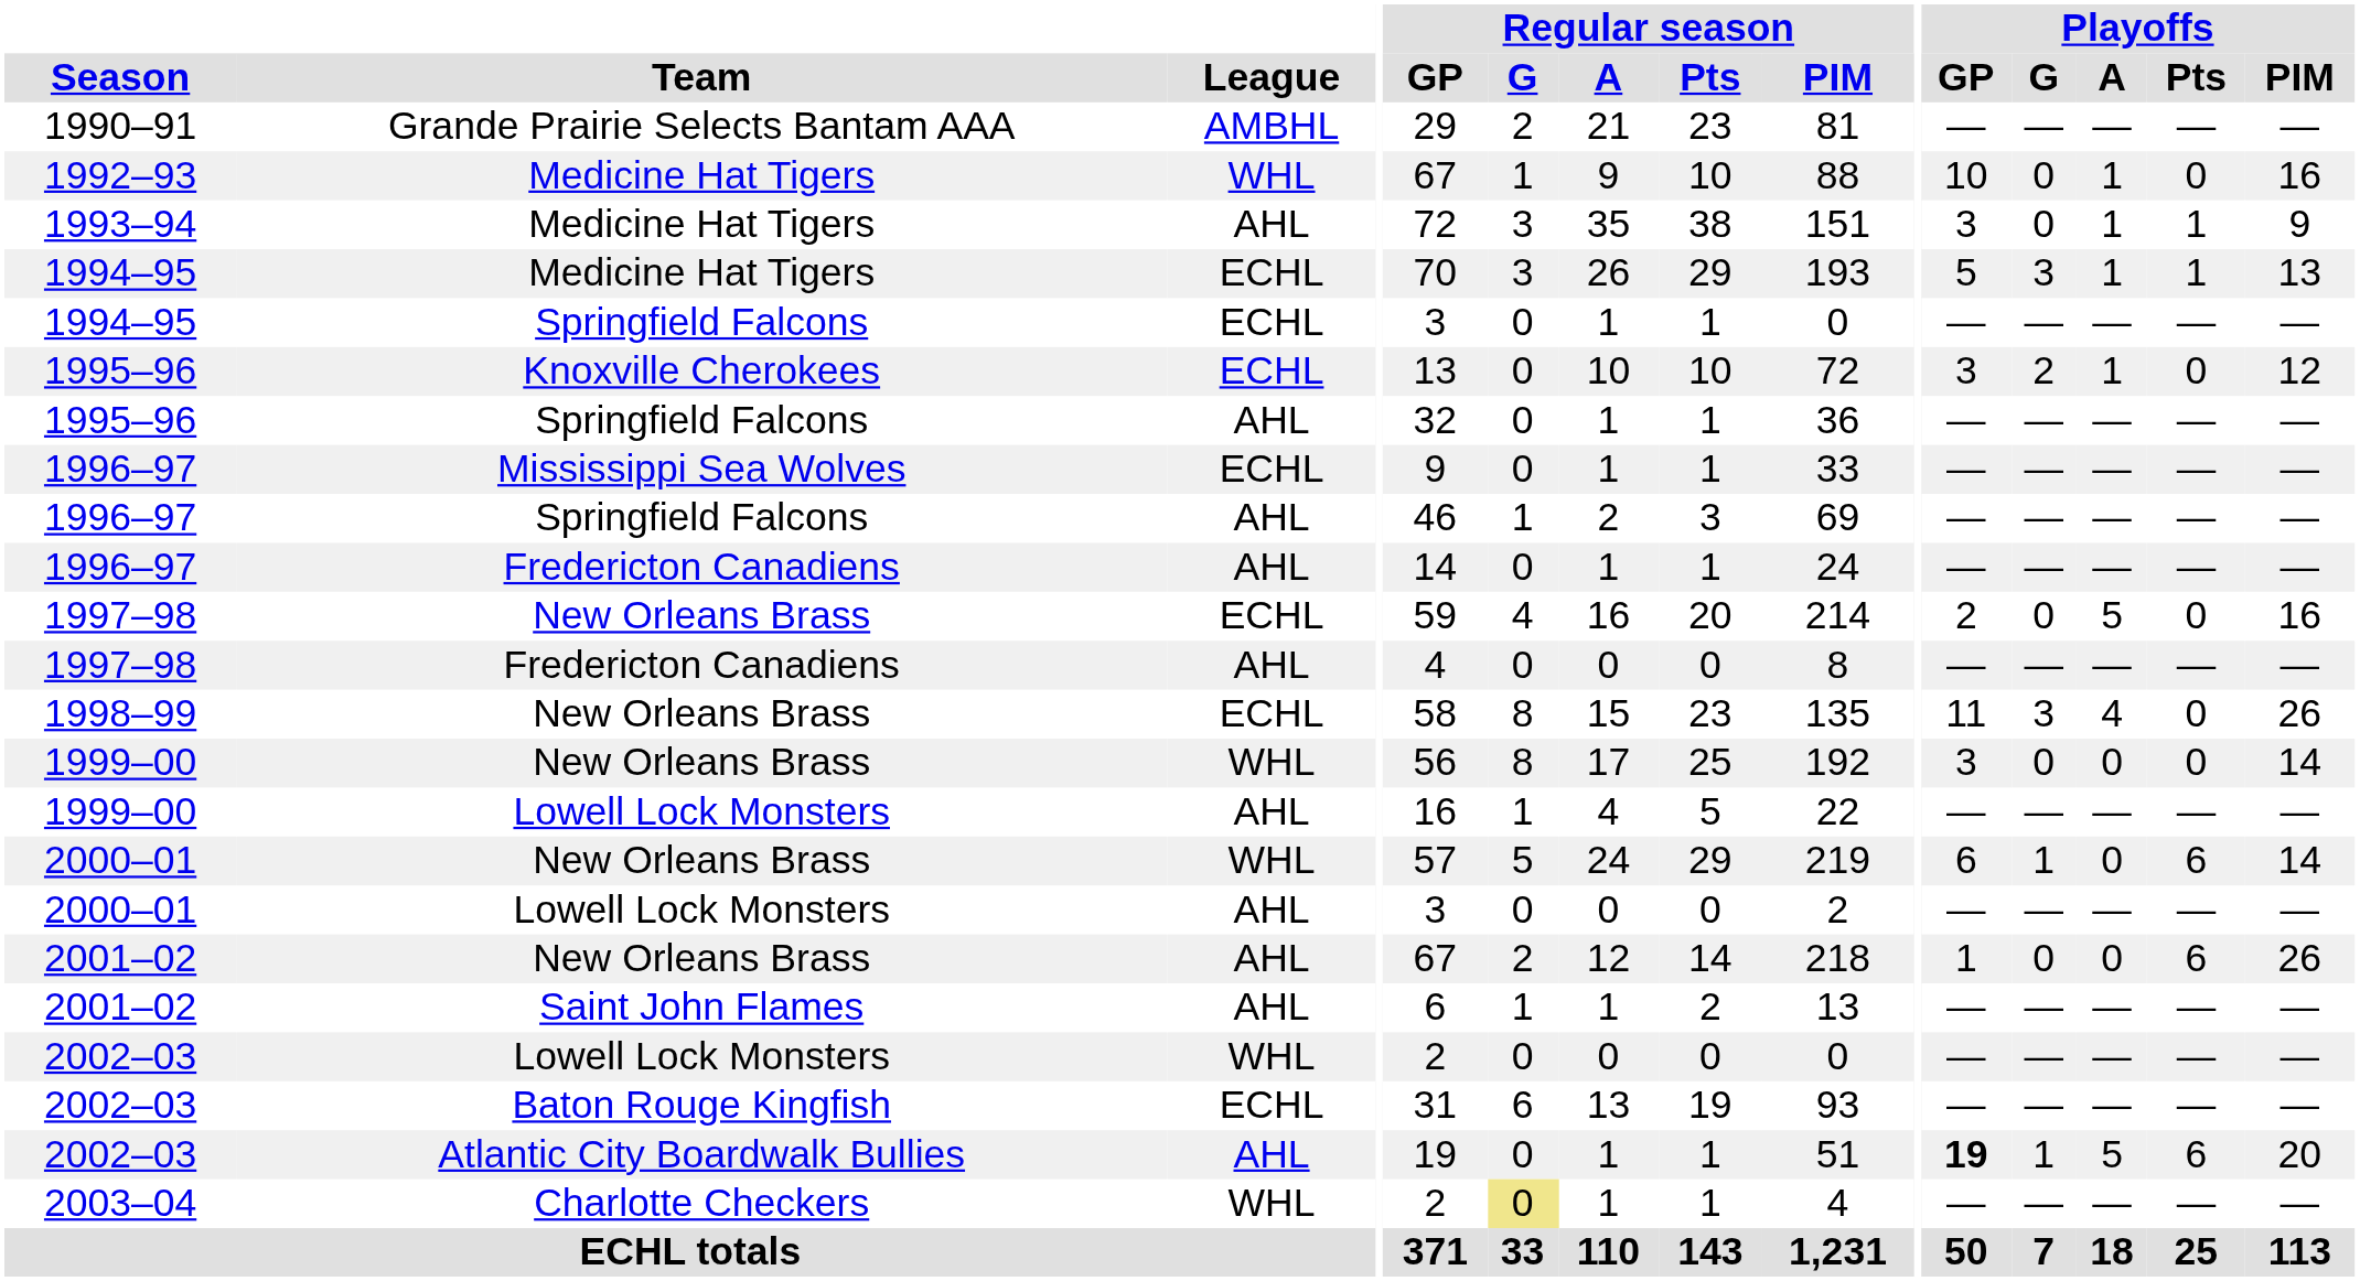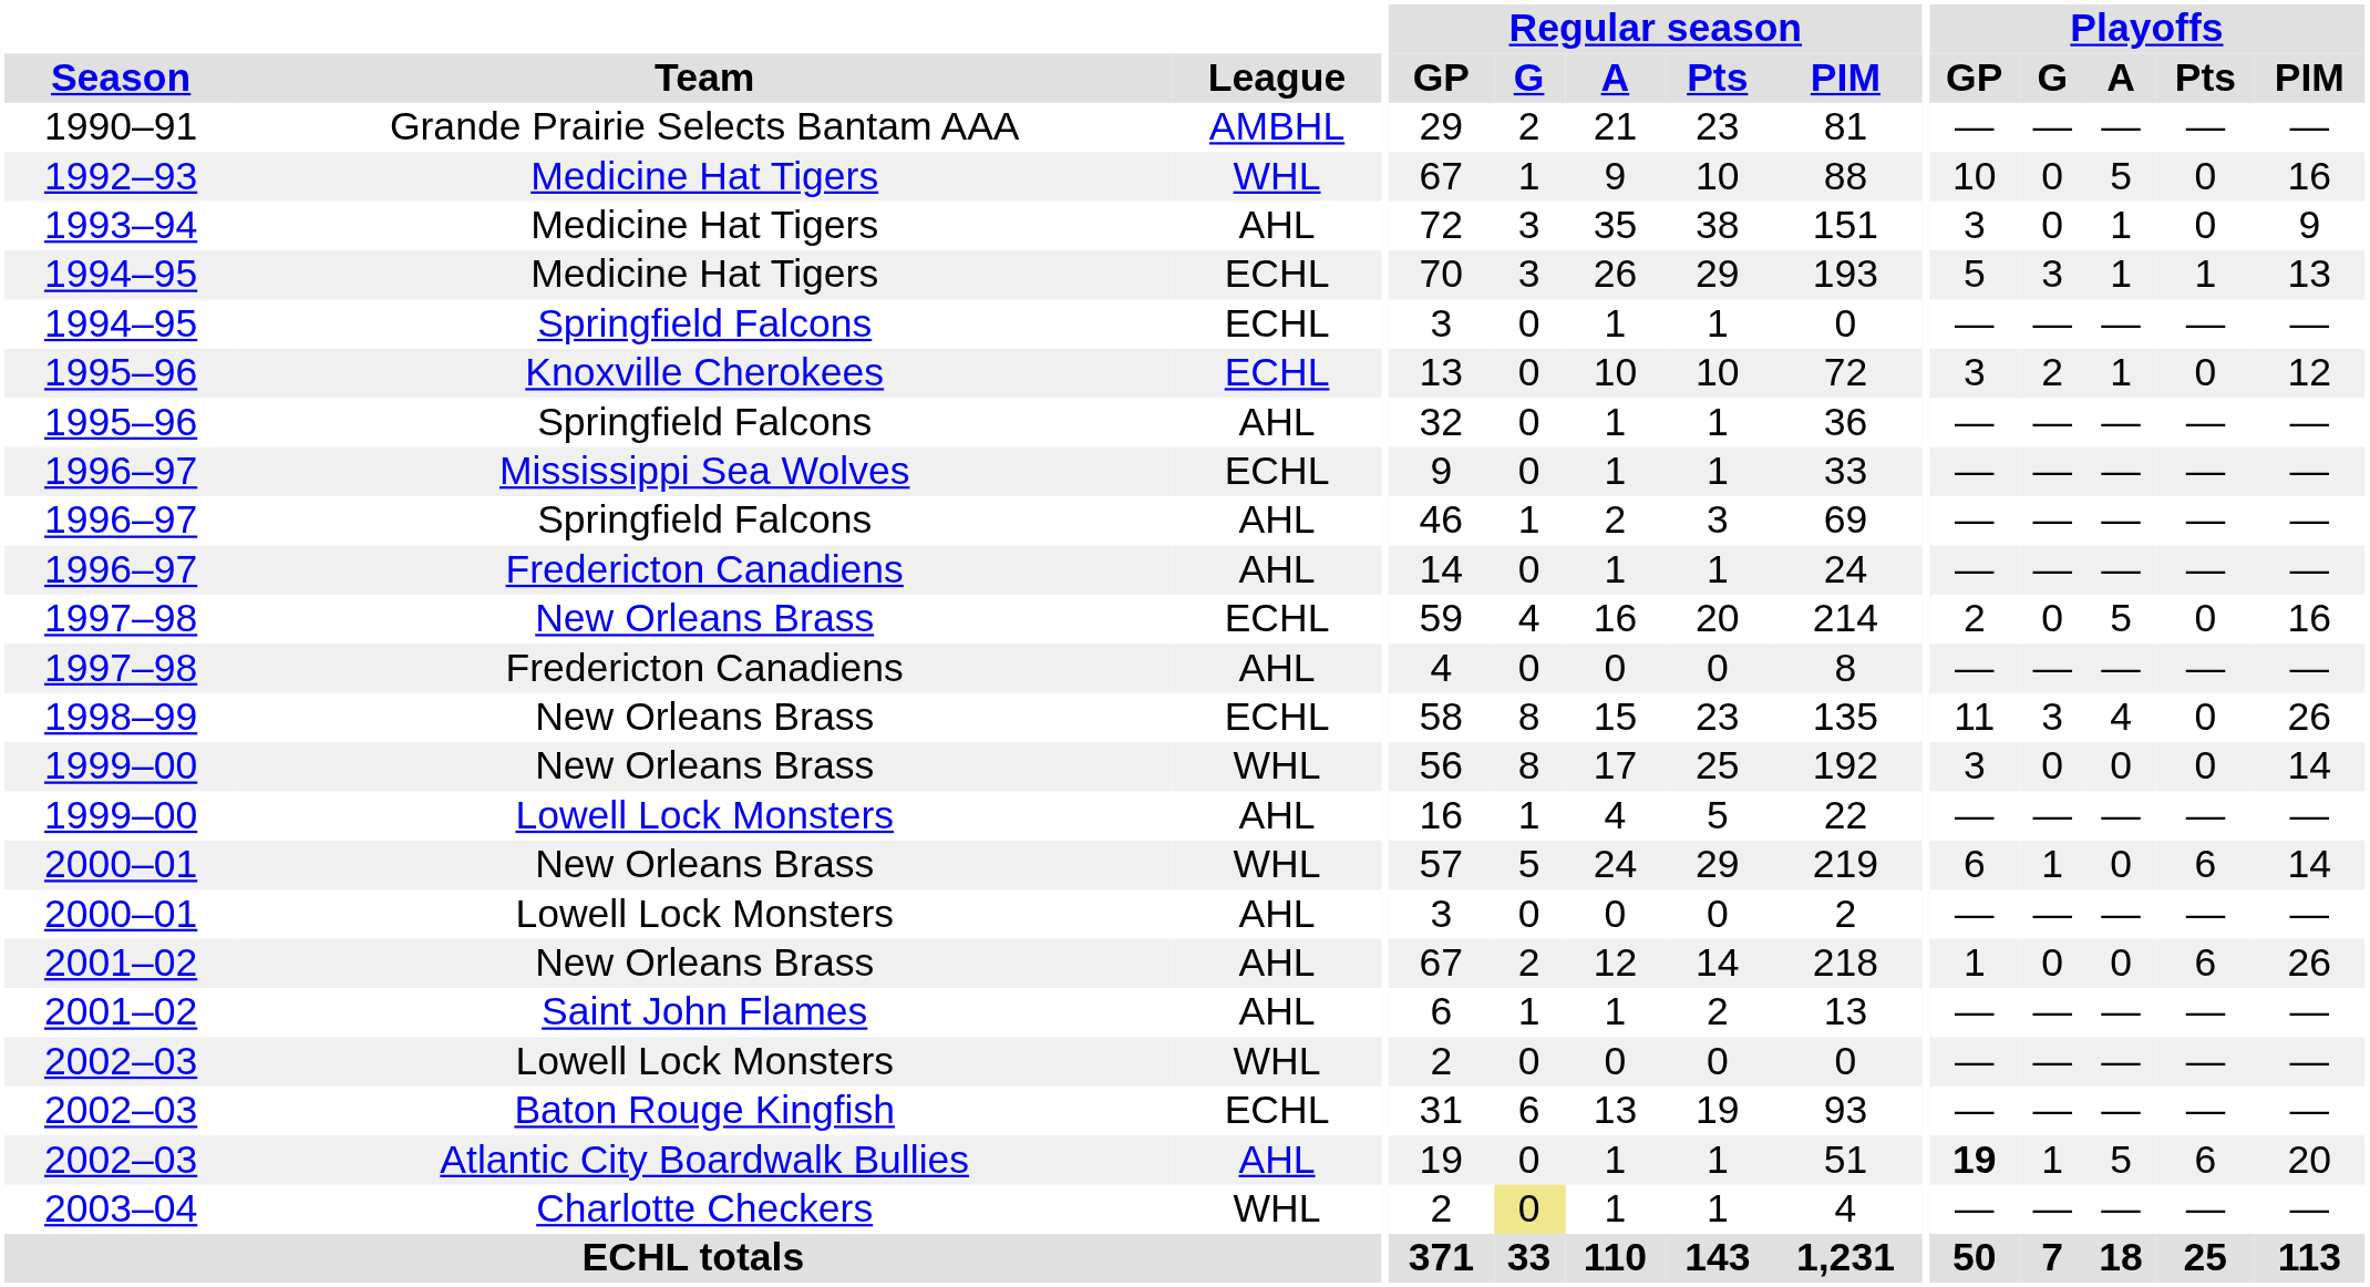 <table border="0" cellpadding="1" cellspacing="0" style="text-align:center; width:60em">
 <tr bgcolor="#e0e0e0">
 <th colspan="3" bgcolor="#ffffff"></th>
 <th rowspan="99" bgcolor="#ffffff"></th>
 <th colspan="5"><a href='#'>Regular season</a></th>
 <th rowspan="99" bgcolor="#ffffff"></th>
 <th colspan="5"><a href='#'>Playoffs</a></th>
 </tr>
 <tr bgcolor="#e0e0e0">
 <th><a href='#'>Season</a></th>
 <th>Team</th>
 <th>League</th>
 <th>GP</th>
 <th><a href='#'>G</a></th>
 <th><a href='#'>A</a></th>
 <th><a href='#'>Pts</a></th>
 <th><a href='#'>PIM</a></th>
 <th>GP</th>
 <th>G</th>
 <th>A</th>
 <th>Pts</th>
 <th>PIM</th>
 </tr>
 <tr>
 <td>1990–91</td>
 <td>Grande Prairie Selects Bantam AAA</td>
 <td><a href='#'>AMBHL</a></td>
 <td>29</td>
 <td>2</td>
 <td>21</td>
 <td>23</td>
 <td>81</td>
 <td>—</td>
 <td>—</td>
 <td>—</td>
 <td>—</td>
 <td>—</td>
 </tr>
 <tr bgcolor="#f0f0f0">
 <td><a href='#'>1992–93</a></td>
 <td><a href='#'>Medicine Hat Tigers</a></td>
 <td><a href='#'>WHL</a></td>
 <td>67</td>
 <td>1</td>
 <td>9</td>
 <td>10</td>
 <td>88</td>
 <td>10</td>
 <td>0</td>
-<td>1</td>
+<td>5</td>
 <td>0</td>
 <td>16</td>
 </tr>
 <tr>
 <td><a href='#'>1993–94</a></td>
 <td>Medicine Hat Tigers</td>
 <td>AHL</td>
 <td>72</td>
 <td>3</td>
 <td>35</td>
 <td>38</td>
 <td>151</td>
 <td>3</td>
 <td>0</td>
 <td>1</td>
-<td>1</td>
+<td>0</td>
 <td>9</td>
 </tr>
 <tr bgcolor="#f0f0f0">
 <td><a href='#'>1994–95</a></td>
 <td>Medicine Hat Tigers</td>
 <td>ECHL</td>
 <td>70</td>
 <td>3</td>
 <td>26</td>
 <td>29</td>
 <td>193</td>
 <td>5</td>
 <td>3</td>
 <td>1</td>
 <td>1</td>
 <td>13</td>
 </tr>
 <tr>
 <td><a href='#'>1994–95</a></td>
 <td><a href='#'>Springfield Falcons</a></td>
 <td>ECHL</td>
 <td>3</td>
 <td>0</td>
 <td>1</td>
 <td>1</td>
 <td>0</td>
 <td>—</td>
 <td>—</td>
 <td>—</td>
 <td>—</td>
 <td>—</td>
 </tr>
 <tr bgcolor="#f0f0f0">
 <td><a href='#'>1995–96</a></td>
 <td><a href='#'>Knoxville Cherokees</a></td>
 <td><a href='#'>ECHL</a></td>
 <td>13</td>
 <td>0</td>
 <td>10</td>
 <td>10</td>
 <td>72</td>
 <td>3</td>
 <td>2</td>
 <td>1</td>
 <td>0</td>
 <td>12</td>
 </tr>
 <tr>
 <td><a href='#'>1995–96</a></td>
 <td>Springfield Falcons</td>
 <td>AHL</td>
 <td>32</td>
 <td>0</td>
 <td>1</td>
 <td>1</td>
 <td>36</td>
 <td>—</td>
 <td>—</td>
 <td>—</td>
 <td>—</td>
 <td>—</td>
 </tr>
 <tr bgcolor="#f0f0f0">
 <td><a href='#'>1996–97</a></td>
 <td><a href='#'>Mississippi Sea Wolves</a></td>
 <td>ECHL</td>
 <td>9</td>
 <td>0</td>
 <td>1</td>
 <td>1</td>
 <td>33</td>
 <td>—</td>
 <td>—</td>
 <td>—</td>
 <td>—</td>
 <td>—</td>
 </tr>
 <tr>
 <td><a href='#'>1996–97</a></td>
 <td>Springfield Falcons</td>
 <td>AHL</td>
 <td>46</td>
 <td>1</td>
 <td>2</td>
 <td>3</td>
 <td>69</td>
 <td>—</td>
 <td>—</td>
 <td>—</td>
 <td>—</td>
 <td>—</td>
 </tr>
 <tr bgcolor="#f0f0f0">
 <td><a href='#'>1996–97</a></td>
 <td><a href='#'>Fredericton Canadiens</a></td>
 <td>AHL</td>
 <td>14</td>
 <td>0</td>
 <td>1</td>
 <td>1</td>
 <td>24</td>
 <td>—</td>
 <td>—</td>
 <td>—</td>
 <td>—</td>
 <td>—</td>
 </tr>
 <tr>
 <td><a href='#'>1997–98</a></td>
 <td><a href='#'>New Orleans Brass</a></td>
 <td>ECHL</td>
 <td>59</td>
 <td>4</td>
 <td>16</td>
 <td>20</td>
 <td>214</td>
 <td>2</td>
 <td>0</td>
 <td>5</td>
 <td>0</td>
 <td>16</td>
 </tr>
 <tr bgcolor="#f0f0f0">
 <td><a href='#'>1997–98</a></td>
 <td>Fredericton Canadiens</td>
 <td>AHL</td>
 <td>4</td>
 <td>0</td>
 <td>0</td>
 <td>0</td>
 <td>8</td>
 <td>—</td>
 <td>—</td>
 <td>—</td>
 <td>—</td>
 <td>—</td>
 </tr>
 <tr>
 <td><a href='#'>1998–99</a></td>
 <td>New Orleans Brass</td>
 <td>ECHL</td>
 <td>58</td>
 <td>8</td>
 <td>15</td>
 <td>23</td>
 <td>135</td>
 <td>11</td>
 <td>3</td>
 <td>4</td>
 <td>0</td>
 <td>26</td>
 </tr>
 <tr bgcolor="#f0f0f0">
 <td><a href='#'>1999–00</a></td>
 <td>New Orleans Brass</td>
 <td>WHL</td>
 <td>56</td>
 <td>8</td>
 <td>17</td>
 <td>25</td>
 <td>192</td>
 <td>3</td>
 <td>0</td>
 <td>0</td>
 <td>0</td>
 <td>14</td>
 </tr>
 <tr>
 <td><a href='#'>1999–00</a></td>
 <td><a href='#'>Lowell Lock Monsters</a></td>
 <td>AHL</td>
 <td>16</td>
 <td>1</td>
 <td>4</td>
 <td>5</td>
 <td>22</td>
 <td>—</td>
 <td>—</td>
 <td>—</td>
 <td>—</td>
 <td>—</td>
 </tr>
 <tr bgcolor="#f0f0f0">
 <td><a href='#'>2000–01</a></td>
 <td>New Orleans Brass</td>
 <td>WHL</td>
 <td>57</td>
 <td>5</td>
 <td>24</td>
 <td>29</td>
 <td>219</td>
 <td>6</td>
 <td>1</td>
 <td>0</td>
 <td>6</td>
 <td>14</td>
 </tr>
 <tr>
 <td><a href='#'>2000–01</a></td>
 <td>Lowell Lock Monsters</td>
 <td>AHL</td>
 <td>3</td>
 <td>0</td>
 <td>0</td>
 <td>0</td>
 <td>2</td>
 <td>—</td>
 <td>—</td>
 <td>—</td>
 <td>—</td>
 <td>—</td>
 </tr>
 <tr bgcolor="#f0f0f0">
 <td><a href='#'>2001–02</a></td>
 <td>New Orleans Brass</td>
 <td>AHL</td>
 <td>67</td>
 <td>2</td>
 <td>12</td>
 <td>14</td>
 <td>218</td>
 <td>1</td>
 <td>0</td>
 <td>0</td>
 <td>6</td>
 <td>26</td>
 </tr>
 <tr>
 <td><a href='#'>2001–02</a></td>
 <td><a href='#'>Saint John Flames</a></td>
 <td>AHL</td>
 <td>6</td>
 <td>1</td>
 <td>1</td>
 <td>2</td>
 <td>13</td>
 <td>—</td>
 <td>—</td>
 <td>—</td>
 <td>—</td>
 <td>—</td>
 </tr>
 <tr bgcolor="#f0f0f0">
 <td><a href='#'>2002–03</a></td>
 <td>Lowell Lock Monsters</td>
 <td>WHL</td>
 <td>2</td>
 <td>0</td>
 <td>0</td>
 <td>0</td>
 <td>0</td>
 <td>—</td>
 <td>—</td>
 <td>—</td>
 <td>—</td>
 <td>—</td>
 </tr>
 <tr>
 <td><a href='#'>2002–03</a></td>
 <td><a href='#'>Baton Rouge Kingfish</a></td>
 <td>ECHL</td>
 <td>31</td>
 <td>6</td>
 <td>13</td>
 <td>19</td>
 <td>93</td>
 <td>—</td>
 <td>—</td>
 <td>—</td>
 <td>—</td>
 <td>—</td>
 </tr>
 <tr bgcolor="#f0f0f0">
 <td><a href='#'>2002–03</a></td>
 <td><a href='#'>Atlantic City Boardwalk Bullies</a></td>
 <td><a href='#'>AHL</a></td>
 <td>19</td>
 <td>0</td>
 <td>1</td>
 <td>1</td>
 <td>51</td>
 <td><strong>19</strong></td>
 <td>1</td>
 <td>5</td>
 <td>6</td>
 <td>20</td>
 </tr>
 <tr>
 <td><a href='#'>2003–04</a></td>
 <td><a href='#'>Charlotte Checkers</a></td>
 <td>WHL</td>
 <td>2</td>
 <td style="background: khaki;">0</td>
 <td>1</td>
 <td>1</td>
 <td>4</td>
 <td>—</td>
 <td>—</td>
 <td>—</td>
 <td>—</td>
 <td>—</td>
 </tr>
 <tr>
 </tr>
 <tr ALIGN="center" bgcolor="#e0e0e0">
 <th colspan="3">ECHL totals</th>
 <th ALIGN="center">371</th>
 <th ALIGN="center">33</th>
 <th ALIGN="center">110</th>
 <th ALIGN="center">143</th>
 <th ALIGN="center">1,231</th>
 <th ALIGN="center">50</th>
 <th ALIGN="center">7</th>
 <th ALIGN="center">18</th>
 <th ALIGN="center">25</th>
 <th ALIGN="center">113</th>
 </tr>
 </table>
